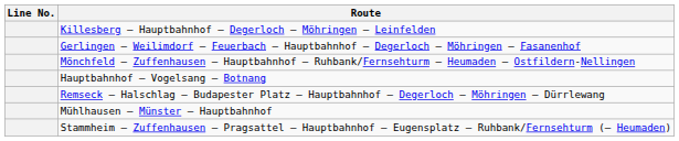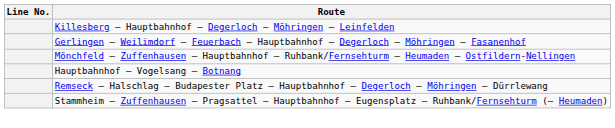 <table class="wikitable">
 <tr style="background:#e3e3e3;">
 <th>Line No.</th>
 <th>Route</th>
 </tr>
 <tr>
 <th></th>
 <td><a href='#'>Killesberg</a> – Hauptbahnhof – <a href='#'>Degerloch</a> – <a href='#'>Möhringen</a> – <a href='#'>Leinfelden</a></td>
 </tr>
 <tr>
 <th></th>
 <td><a href='#'>Gerlingen</a> – <a href='#'>Weilimdorf</a> – <a href='#'>Feuerbach</a> – Hauptbahnhof – <a href='#'>Degerloch</a> – <a href='#'>Möhringen</a> – <a href='#'>Fasanenhof</a></td>
 </tr>
 <tr>
 <th></th>
 <td><a href='#'>Mönchfeld</a> – <a href='#'>Zuffenhausen</a> – Hauptbahnhof – Ruhbank/<a href='#'>Fernsehturm</a> – <a href='#'>Heumaden</a> – <a href='#'>Ostfildern</a>-<a href='#'>Nellingen</a></td>
 </tr>
 <tr>
 <th></th>
 <td>Hauptbahnhof – Vogelsang – <a href='#'>Botnang</a><br></td>
 </tr>
 <tr>
 <th></th>
 <td><a href='#'>Remseck</a> – Halschlag – Budapester Platz – Hauptbahnhof – <a href='#'>Degerloch</a> – <a href='#'>Möhringen</a> – Dürrlewang</td>
 </tr>
 <tr>
 <th></th>
-<td>Mühlhausen – <a href='#'>Münster</a> – Hauptbahnhof</td>
-</tr>
-<tr>
-<th></th>
 <td>Stammheim – <a href='#'>Zuffenhausen</a> – Pragsattel – Hauptbahnhof – Eugensplatz – Ruhbank/<a href='#'>Fernsehturm</a> (– <a href='#'>Heumaden</a>)</td>
 </tr>
 </table>
